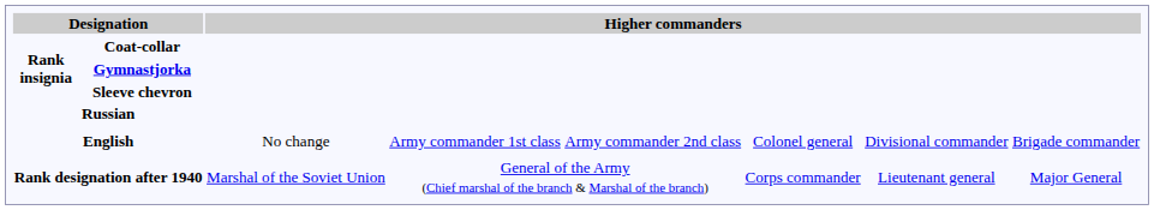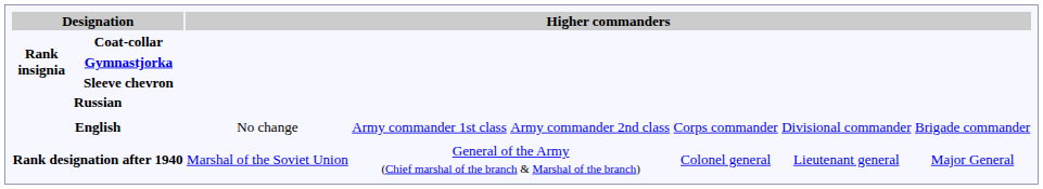 <table style="border:1px solid #8888aa; background-color:#f7f8ff; padding:5px; font-size:95%; margin: 0px 12px 12px 0px;">
 <tr bgcolor="#CCCCCC">
 <th colspan=2>Designation</th>
 <th colspan=6><strong>Higher commanders</strong></th>
 </tr>
 <tr style="text-align:center;">
 <th rowspan=3>Rank<br>insignia</th>
 <th>Coat-collar</th>
 <td rowspan=2></td>
 <td></td>
 <td></td>
 <td></td>
 <td></td>
 <td></td>
 </tr>
 <tr style="text-align:center;">
 <th><a href='#'>Gymnastjorka</a></th>
 <td></td>
 <td></td>
 <td></td>
 <td></td>
 <td></td>
 </tr>
 <tr style="text-align:center;">
 <th>Sleeve chevron</th>
 <th></th>
 <td></td>
 <td></td>
 <td></td>
 <td></td>
 <td></td>
 </tr>
 <tr style="text-align:center;">
 <th colspan=2>Russian</th>
 <td><br></td>
 <td><br></td>
 <td><br></td>
 <td><br></td>
 <td><br></td>
 <td><br></td>
 </tr>
 <tr style="text-align:center;">
 <td colspan=8></td>
 </tr>
 <tr style="text-align:center;">
 <th colspan=2>English</th>
 <td>No change</td>
 <td><a href='#'>Army commander 1st class</a></td>
 <td><a href='#'>Army commander 2nd class</a></td>
-<td><a href='#'>Colonel general</a></td>
+<td><a href='#'>Corps commander</a></td>
 <td><a href='#'>Divisional commander</a></td>
 <td><a href='#'>Brigade commander</a></td>
 </tr>
 <tr style="text-align:center;">
 <td colspan=8></td>
 </tr>
 <tr style="text-align:center;">
 <th colspan=2>Rank designation after 1940</th>
 <td><a href='#'>Marshal of the Soviet Union</a></td>
 <td colspan="2"><a href='#'>General of the Army</a><br><small>(<a href='#'>Chief marshal of the branch</a> & <a href='#'>Marshal of the branch</a>)</small></td>
-<td><a href='#'>Corps commander</a></td>
+<td><a href='#'>Colonel general</a></td>
 <td><a href='#'>Lieutenant general</a></td>
 <td><a href='#'>Major General</a></td>
 </tr>
 </table>
